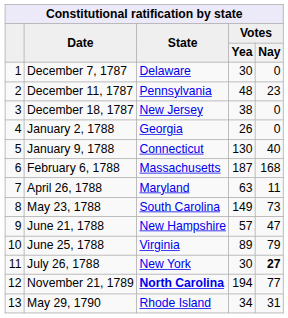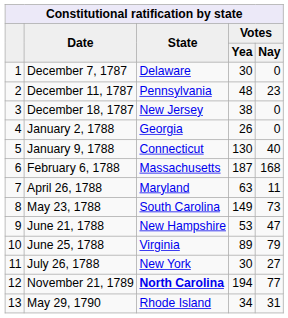 <table class="wikitable" style="margin:0 0 1em 1em; float:right">
 <tr>
 <th colspan="5" style="text-align:center; background:#ece9f8;">Constitutional ratification by state</th>
 </tr>
 <tr>
 <th style="background:#efefef;" rowspan="2"> </th>
 <th style="background:#efefef;" rowspan="2">Date</th>
 <th style="background:#efefef;" rowspan="2">State</th>
 <th style="background:#efefef;" colspan="2">Votes</th>
 </tr>
 <tr>
 <th>Yea</th>
 <th>Nay</th>
 </tr>
 <tr>
 <td align="right">1</td>
 <td>December 7, 1787</td>
 <td><a href='#'>Delaware</a></td>
 <td align="right">30</td>
 <td align="right">0</td>
 </tr>
 <tr>
 <td align="right">2</td>
 <td>December 11, 1787</td>
 <td><a href='#'>Pennsylvania</a></td>
 <td align="right">48</td>
 <td align="right">23</td>
 </tr>
 <tr>
 <td align="right">3</td>
 <td>December 18, 1787</td>
 <td><a href='#'>New Jersey</a></td>
 <td align="right">38</td>
 <td align="right">0</td>
 </tr>
 <tr>
 <td align="right">4</td>
 <td>January 2, 1788</td>
 <td><a href='#'>Georgia</a></td>
 <td align="right">26</td>
 <td align="right">0</td>
 </tr>
 <tr>
 <td align="right">5</td>
 <td>January 9, 1788</td>
 <td><a href='#'>Connecticut</a></td>
 <td align="right">130</td>
 <td align="right">40</td>
 </tr>
 <tr>
 <td align="right">6</td>
 <td>February 6, 1788</td>
 <td><a href='#'>Massachusetts</a></td>
 <td align="right">187</td>
 <td align="right">168</td>
 </tr>
 <tr>
 <td align="right">7</td>
 <td>April 26, 1788</td>
 <td><a href='#'>Maryland</a></td>
 <td align="right">63</td>
 <td align="right">11</td>
 </tr>
 <tr>
 <td align="right">8</td>
 <td>May 23, 1788</td>
 <td><a href='#'>South Carolina</a></td>
 <td align="right">149</td>
 <td align="right">73</td>
 </tr>
 <tr>
 <td align="right">9</td>
 <td>June 21, 1788</td>
 <td><a href='#'>New Hampshire</a></td>
-<td align="right">57</td>
+<td align="right">53</td>
 <td align="right">47</td>
 </tr>
 <tr>
 <td align="right">10</td>
 <td>June 25, 1788</td>
 <td><a href='#'>Virginia</a></td>
 <td align="right">89</td>
 <td align="right">79</td>
 </tr>
 <tr>
 <td align="right">11</td>
 <td>July 26, 1788</td>
 <td><a href='#'>New York</a></td>
 <td align="right">30</td>
-<td align="right"><strong>27</strong></td>
+<td align="right">27</td>
 </tr>
 <tr>
 <td align="right">12</td>
 <td>November 21, 1789</td>
 <td><strong><a href='#'>North Carolina</a></strong></td>
 <td align="right">194</td>
 <td align="right">77</td>
 </tr>
 <tr>
 <td align="right">13</td>
 <td>May 29, 1790</td>
 <td><a href='#'>Rhode Island</a></td>
 <td align="right">34</td>
 <td align="right">31</td>
 </tr>
 </table>
